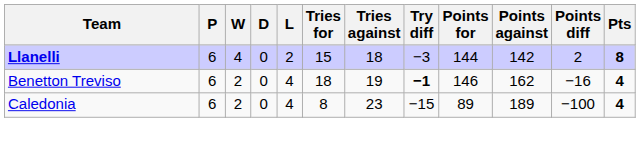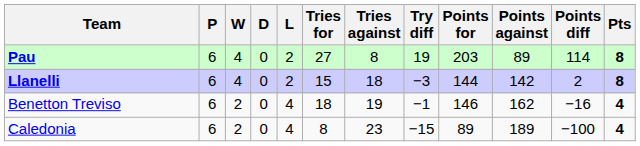 <table class="wikitable" style="text-align: center;">
 <tr>
 <th width="200">Team</th>
 <th width="20">P</th>
 <th width="20">W</th>
 <th width="20">D</th>
 <th width="20">L</th>
 <th width="20">Tries for</th>
 <th width="20">Tries against</th>
 <th width="30">Try diff</th>
 <th width="20">Points for</th>
 <th width="20">Points against</th>
 <th width="25">Points diff</th>
 <th width="20">Pts</th>
+</tr>
+<tr bgcolor="#ccffcc">
+<td align="left">  <strong><a href='#'>Pau</a></strong></td>
+<td>6</td>
+<td>4</td>
+<td>0</td>
+<td>2</td>
+<td>27</td>
+<td>8</td>
+<td>19</td>
+<td>203</td>
+<td>89</td>
+<td>114</td>
+<td><strong>8</strong></td>
 </tr>
 <tr bgcolor="#ccccff">
 <td align="left"> <strong><a href='#'>Llanelli</a></strong></td>
 <td>6</td>
 <td>4</td>
 <td>0</td>
 <td>2</td>
 <td>15</td>
 <td>18</td>
 <td>−3</td>
 <td>144</td>
 <td>142</td>
 <td>2</td>
 <td><strong>8</strong></td>
 </tr>
 <tr>
 <td align="left"> <a href='#'>Benetton Treviso</a></td>
 <td>6</td>
 <td>2</td>
 <td>0</td>
 <td>4</td>
 <td>18</td>
 <td>19</td>
-<td><strong>−1</strong></td>
+<td>−1</td>
 <td>146</td>
 <td>162</td>
 <td>−16</td>
 <td><strong>4</strong></td>
 </tr>
 <tr>
 <td align="left">  <a href='#'>Caledonia</a></td>
 <td>6</td>
 <td>2</td>
 <td>0</td>
 <td>4</td>
 <td>8</td>
 <td>23</td>
 <td>−15</td>
 <td>89</td>
 <td>189</td>
 <td>−100</td>
 <td><strong>4</strong></td>
 </tr>
 </table>
